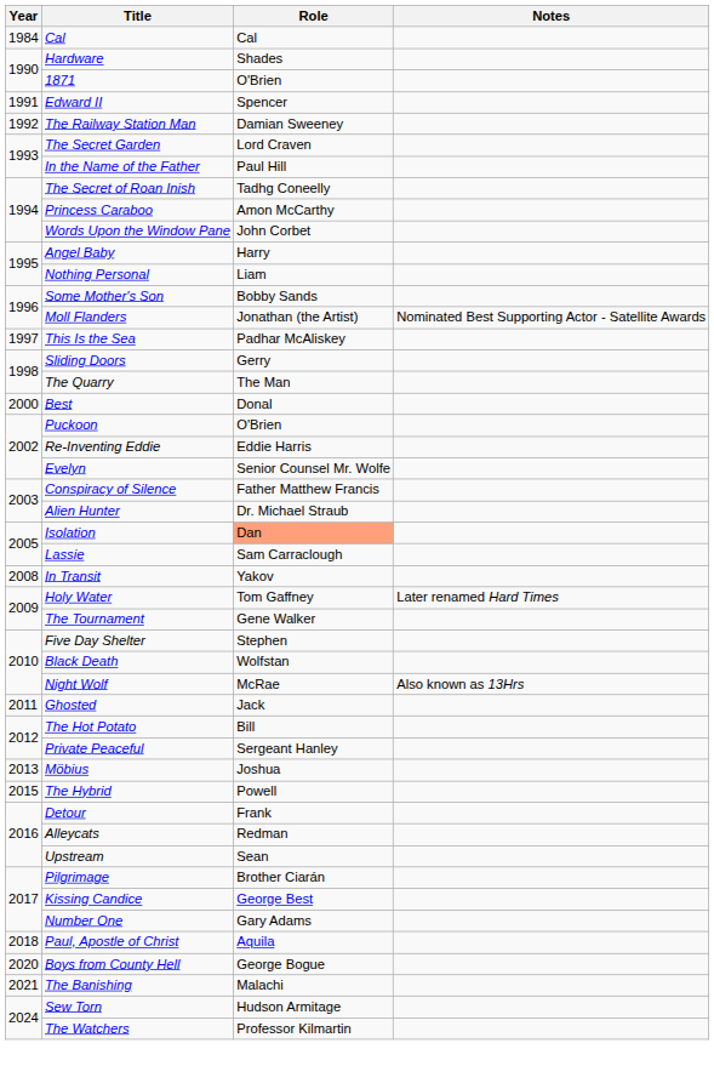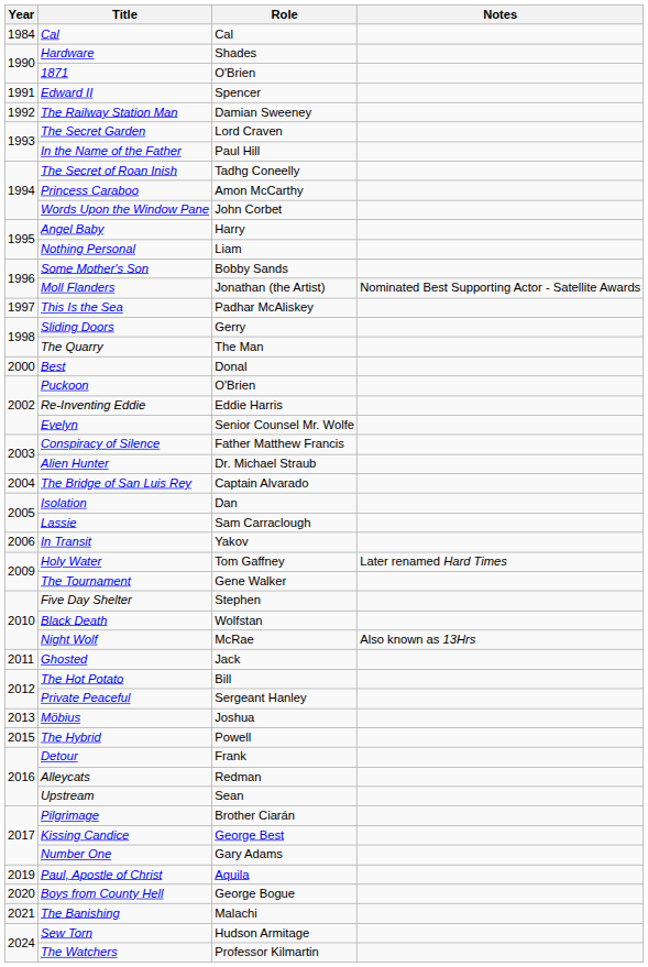 <table class="wikitable sortable">
 <tr>
 <th>Year</th>
 <th>Title</th>
 <th>Role</th>
 <th class = "unsortable">Notes</th>
 </tr>
 <tr>
 <td>1984</td>
 <td><em><a href='#'>Cal</a></em></td>
 <td>Cal</td>
 <td></td>
 </tr>
 <tr>
 <td rowspan="2">1990</td>
 <td><em><a href='#'>Hardware</a></em></td>
 <td>Shades</td>
 <td></td>
 </tr>
 <tr>
 <td><em><a href='#'>1871</a></em></td>
 <td>O'Brien</td>
 <td></td>
 </tr>
 <tr>
 <td>1991</td>
 <td><em><a href='#'>Edward II</a></em></td>
 <td>Spencer</td>
 <td></td>
 </tr>
 <tr>
 <td>1992</td>
 <td><em><a href='#'>The Railway Station Man</a></em></td>
 <td>Damian Sweeney</td>
 <td></td>
 </tr>
 <tr>
 <td rowspan="2">1993</td>
 <td><em><a href='#'>The Secret Garden</a></em></td>
 <td>Lord Craven</td>
 <td></td>
 </tr>
 <tr>
 <td><em><a href='#'>In the Name of the Father</a></em></td>
 <td>Paul Hill</td>
 <td></td>
 </tr>
 <tr>
 <td rowspan="3">1994</td>
 <td><em><a href='#'>The Secret of Roan Inish</a></em></td>
 <td>Tadhg Coneelly</td>
 <td></td>
 </tr>
 <tr>
 <td><em><a href='#'>Princess Caraboo</a></em></td>
 <td>Amon McCarthy</td>
 <td></td>
 </tr>
 <tr>
 <td><em><a href='#'>Words Upon the Window Pane</a></em></td>
 <td>John Corbet</td>
 <td></td>
 </tr>
 <tr>
 <td rowspan="2">1995</td>
 <td><em><a href='#'>Angel Baby</a></em></td>
 <td>Harry</td>
 <td></td>
 </tr>
 <tr>
 <td><em><a href='#'>Nothing Personal</a></em></td>
 <td>Liam</td>
 <td></td>
 </tr>
 <tr>
 <td rowspan="2">1996</td>
 <td><em><a href='#'>Some Mother's Son</a></em></td>
 <td>Bobby Sands</td>
 <td></td>
 </tr>
 <tr>
 <td><em><a href='#'>Moll Flanders</a></em></td>
 <td>Jonathan (the Artist)</td>
 <td>Nominated Best Supporting Actor - Satellite Awards</td>
 </tr>
 <tr>
 <td>1997</td>
 <td><em><a href='#'>This Is the Sea</a></em></td>
 <td>Padhar McAliskey</td>
 <td></td>
 </tr>
 <tr>
 <td rowspan="2">1998</td>
 <td><em><a href='#'>Sliding Doors</a></em></td>
 <td>Gerry</td>
 <td></td>
 </tr>
 <tr>
 <td><em>The Quarry</em></td>
 <td>The Man</td>
 <td></td>
 </tr>
 <tr>
 <td>2000</td>
 <td><em><a href='#'>Best</a></em></td>
 <td>Donal</td>
 <td></td>
 </tr>
 <tr>
 <td rowspan="3">2002</td>
 <td><em><a href='#'>Puckoon</a></em></td>
 <td>O'Brien</td>
 <td></td>
 </tr>
 <tr>
 <td><em>Re-Inventing Eddie</em></td>
 <td>Eddie Harris</td>
 <td></td>
 </tr>
 <tr>
 <td><em><a href='#'>Evelyn</a></em></td>
 <td>Senior Counsel Mr. Wolfe</td>
 <td></td>
 </tr>
 <tr>
 <td rowspan="2">2003</td>
 <td><em><a href='#'>Conspiracy of Silence</a></em></td>
 <td>Father Matthew Francis</td>
 <td></td>
 </tr>
 <tr>
 <td><em><a href='#'>Alien Hunter</a></em></td>
 <td>Dr. Michael Straub</td>
 <td></td>
 </tr>
 <tr>
+<td>2004</td>
+<td><em><a href='#'>The Bridge of San Luis Rey</a></em></td>
+<td>Captain Alvarado</td>
+<td></td>
+</tr>
+<tr>
 <td rowspan="2">2005</td>
 <td><em><a href='#'>Isolation</a></em></td>
-<td style="background: lightsalmon;">Dan</td>
+<td>Dan</td>
 <td></td>
 </tr>
 <tr>
 <td><em><a href='#'>Lassie</a></em></td>
 <td>Sam Carraclough</td>
 <td></td>
 </tr>
 <tr>
-<td>2008</td>
+<td>2006</td>
 <td><em><a href='#'>In Transit</a></em></td>
 <td>Yakov</td>
 <td></td>
 </tr>
 <tr>
 <td rowspan="2">2009</td>
 <td><em><a href='#'>Holy Water</a></em></td>
 <td>Tom Gaffney</td>
 <td>Later renamed <em>Hard Times</em></td>
 </tr>
 <tr>
 <td><em><a href='#'>The Tournament</a></em></td>
 <td>Gene Walker</td>
 <td></td>
 </tr>
 <tr>
 <td rowspan="3">2010</td>
 <td><em>Five Day Shelter</em></td>
 <td>Stephen</td>
 <td></td>
 </tr>
 <tr>
 <td><em><a href='#'>Black Death</a></em></td>
 <td>Wolfstan</td>
 <td></td>
 </tr>
 <tr>
 <td><em><a href='#'>Night Wolf</a></em></td>
 <td>McRae</td>
 <td>Also known as <em>13Hrs</em></td>
 </tr>
 <tr>
 <td>2011</td>
 <td><em><a href='#'>Ghosted</a></em></td>
 <td>Jack</td>
 <td></td>
 </tr>
 <tr>
 <td rowspan="2">2012</td>
 <td><em><a href='#'>The Hot Potato</a></em></td>
 <td>Bill</td>
 <td></td>
 </tr>
 <tr>
 <td><em><a href='#'>Private Peaceful</a></em></td>
 <td>Sergeant Hanley</td>
 <td></td>
 </tr>
 <tr>
 <td>2013</td>
 <td><em><a href='#'>Möbius</a></em></td>
 <td>Joshua</td>
 <td></td>
 </tr>
 <tr>
 <td>2015</td>
 <td><em><a href='#'>The Hybrid</a></em></td>
 <td>Powell</td>
 <td></td>
 </tr>
 <tr>
 <td rowspan="3">2016</td>
 <td><em><a href='#'>Detour</a></em></td>
 <td>Frank</td>
 <td></td>
 </tr>
 <tr>
 <td><em>Alleycats</em></td>
 <td>Redman</td>
 <td></td>
 </tr>
 <tr>
 <td><em>Upstream</em></td>
 <td>Sean</td>
 <td></td>
 </tr>
 <tr>
 <td rowspan="3">2017</td>
 <td><em><a href='#'>Pilgrimage</a></em></td>
 <td>Brother Ciarán</td>
 <td></td>
 </tr>
 <tr>
 <td><em><a href='#'>Kissing Candice</a></em></td>
 <td><a href='#'>George Best</a></td>
 <td></td>
 </tr>
 <tr>
 <td><em><a href='#'>Number One</a></em></td>
 <td>Gary Adams</td>
 <td></td>
 </tr>
 <tr>
-<td>2018</td>
+<td>2019</td>
 <td><em><a href='#'>Paul, Apostle of Christ</a></em></td>
 <td><a href='#'>Aquila</a></td>
 <td></td>
 </tr>
 <tr>
 <td>2020</td>
 <td><em><a href='#'>Boys from County Hell</a></em></td>
 <td>George Bogue</td>
 <td></td>
 </tr>
 <tr>
 <td>2021</td>
 <td><em><a href='#'>The Banishing</a></em></td>
 <td>Malachi</td>
 <td></td>
 </tr>
 <tr>
 <td rowspan="2">2024</td>
 <td><em><a href='#'>Sew Torn</a></em></td>
 <td>Hudson Armitage</td>
 <td></td>
 </tr>
 <tr>
 <td><em><a href='#'>The Watchers</a></em></td>
 <td>Professor Kilmartin</td>
 <td></td>
 </tr>
 </table>
